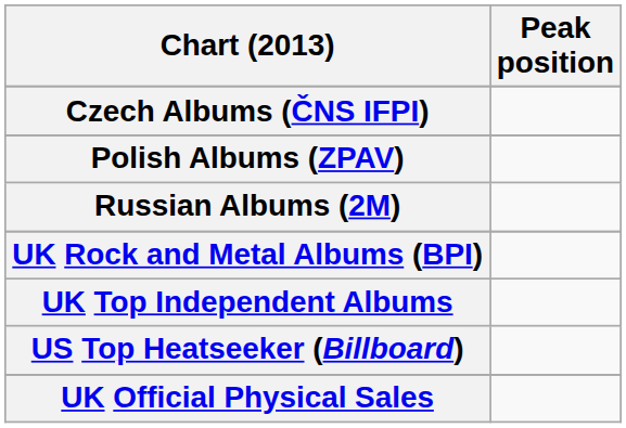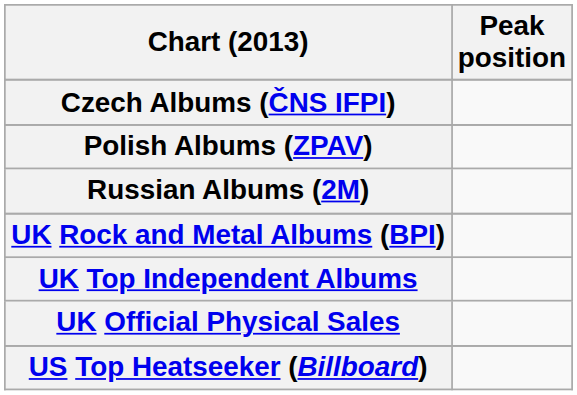 <table class="wikitable sortable plainrowheaders" style="text-align:center">
 <tr>
 <th scope="col">Chart (2013)</th>
 <th scope="col">Peak<br>position</th>
 </tr>
 <tr>
 </tr>
 <tr>
 </tr>
 <tr>
 </tr>
 <tr>
 <th scope="row">Czech Albums (<a href='#'>ČNS IFPI</a>)</th>
 <td></td>
 </tr>
 <tr>
 </tr>
 <tr>
 </tr>
 <tr>
 </tr>
 <tr>
 </tr>
 <tr>
 </tr>
 <tr>
 <th scope="row">Polish Albums (<a href='#'>ZPAV</a>)</th>
 <td></td>
 </tr>
 <tr>
 <th scope="row">Russian Albums (<a href='#'>2M</a>)</th>
 <td></td>
 </tr>
 <tr>
 </tr>
 <tr>
 </tr>
 <tr>
 <th scope="row"><a href='#'>UK</a> <a href='#'>Rock and Metal Albums</a> (<a href='#'>BPI</a>)</th>
 <td></td>
 </tr>
 <tr>
 <th scope="row"><a href='#'>UK</a> <a href='#'>Top Independent Albums</a></th>
 <td></td>
 </tr>
 <tr>
-<th scope="row"><a href='#'>US</a> <a href='#'>Top Heatseeker</a> (<em><a href='#'>Billboard</a></em>)</th>
+<th scope="row"><a href='#'>UK</a> <a href='#'>Official Physical Sales</a></th>
 <td></td>
 </tr>
 <tr>
 </tr>
 <tr>
-<th scope="row"><a href='#'>UK</a> <a href='#'>Official Physical Sales</a></th>
+<th scope="row"><a href='#'>US</a> <a href='#'>Top Heatseeker</a> (<em><a href='#'>Billboard</a></em>)</th>
 <td></td>
 </tr>
 </table>
